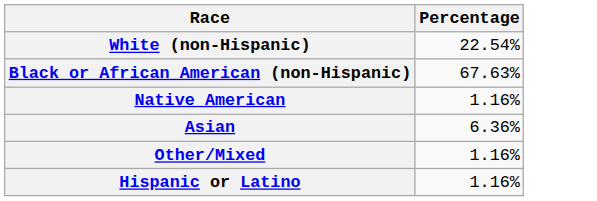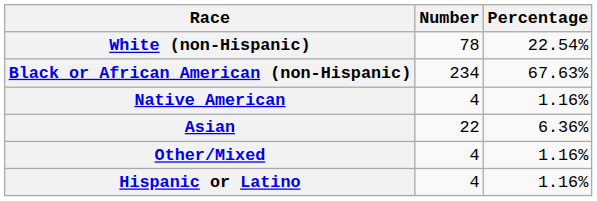 <table class="wikitable" style="text-align:right">
 <tr>
 <th scope="col">Race</th>
+<th scope="col">Number</th>
 <th scope="col">Percentage</th>
 </tr>
 <tr>
 <th scope="row"><a href='#'>White</a> (non-Hispanic)</th>
+<td>78</td>
 <td>22.54%</td>
 </tr>
 <tr>
 <th scope="row"><a href='#'>Black or African American</a> (non-Hispanic)</th>
+<td>234</td>
 <td>67.63%</td>
 </tr>
 <tr>
 <th scope="row"><a href='#'>Native American</a></th>
+<td>4</td>
 <td>1.16%</td>
 </tr>
 <tr>
 <th scope="row"><a href='#'>Asian</a></th>
+<td>22</td>
 <td>6.36%</td>
 </tr>
 <tr>
 <th scope="row"><a href='#'>Other/Mixed</a></th>
+<td>4</td>
 <td>1.16%</td>
 </tr>
 <tr>
 <th scope="row"><a href='#'>Hispanic</a> or <a href='#'>Latino</a></th>
+<td>4</td>
 <td>1.16%</td>
 </tr>
 </table>
